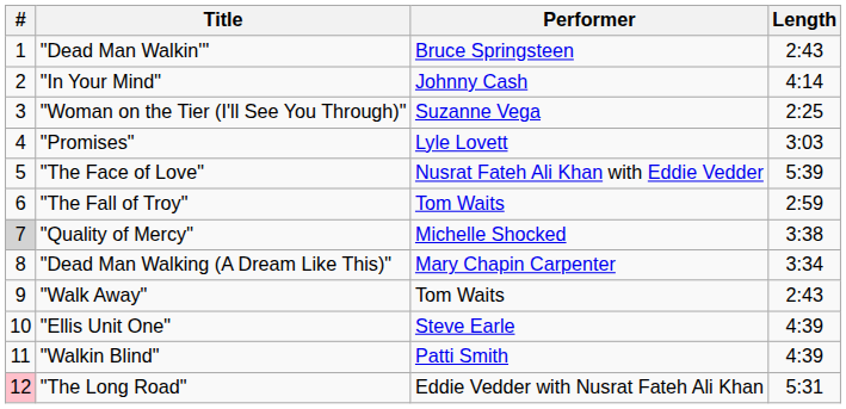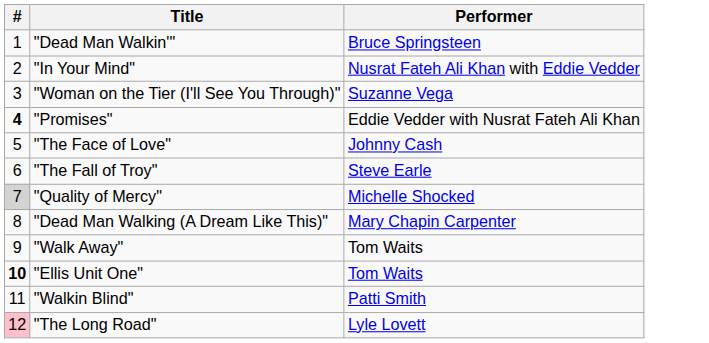 <table class="wikitable">
 <tr>
 <th>#</th>
 <th>Title</th>
 <th>Performer</th>
-<th>Length</th>
 </tr>
 <tr>
 <td align="center">1</td>
 <td>"Dead Man Walkin'"</td>
 <td><a href='#'>Bruce Springsteen</a></td>
-<td align="center">2:43</td>
 </tr>
 <tr>
 <td align="center">2</td>
 <td>"In Your Mind"</td>
-<td><a href='#'>Johnny Cash</a></td>
-<td align="center">4:14</td>
+<td><a href='#'>Nusrat Fateh Ali Khan</a> with <a href='#'>Eddie Vedder</a></td>
 </tr>
 <tr>
 <td align="center">3</td>
 <td>"Woman on the Tier (I'll See You Through)"</td>
 <td><a href='#'>Suzanne Vega</a></td>
-<td align="center">2:25</td>
 </tr>
 <tr>
-<td align="center">4</td>
+<td align="center"><strong>4</strong></td>
 <td>"Promises"</td>
-<td><a href='#'>Lyle Lovett</a></td>
-<td align="center">3:03</td>
+<td>Eddie Vedder with Nusrat Fateh Ali Khan</td>
 </tr>
 <tr>
 <td align="center">5</td>
 <td>"The Face of Love"</td>
-<td><a href='#'>Nusrat Fateh Ali Khan</a> with <a href='#'>Eddie Vedder</a></td>
-<td align="center">5:39</td>
+<td><a href='#'>Johnny Cash</a></td>
 </tr>
 <tr>
 <td align="center">6</td>
 <td>"The Fall of Troy"</td>
-<td><a href='#'>Tom Waits</a></td>
-<td align="center">2:59</td>
+<td><a href='#'>Steve Earle</a></td>
 </tr>
 <tr>
 <td align="center" style="background: lightgrey;">7</td>
 <td>"Quality of Mercy"</td>
 <td><a href='#'>Michelle Shocked</a></td>
-<td align="center">3:38</td>
 </tr>
 <tr>
 <td align="center">8</td>
 <td>"Dead Man Walking (A Dream Like This)"</td>
 <td><a href='#'>Mary Chapin Carpenter</a></td>
-<td align="center">3:34</td>
 </tr>
 <tr>
 <td align="center">9</td>
 <td>"Walk Away"</td>
 <td>Tom Waits</td>
-<td align="center">2:43</td>
 </tr>
 <tr>
-<td align="center">10</td>
+<td align="center"><strong>10</strong></td>
 <td>"Ellis Unit One"</td>
-<td><a href='#'>Steve Earle</a></td>
-<td align="center">4:39</td>
+<td><a href='#'>Tom Waits</a></td>
 </tr>
 <tr>
 <td align="center">11</td>
 <td>"Walkin Blind"</td>
 <td><a href='#'>Patti Smith</a></td>
-<td align="center">4:39</td>
 </tr>
 <tr>
 <td align="center" style="background: pink;">12</td>
 <td>"The Long Road"</td>
-<td>Eddie Vedder with Nusrat Fateh Ali Khan</td>
-<td align="center">5:31</td>
+<td><a href='#'>Lyle Lovett</a></td>
 </tr>
 </table>
